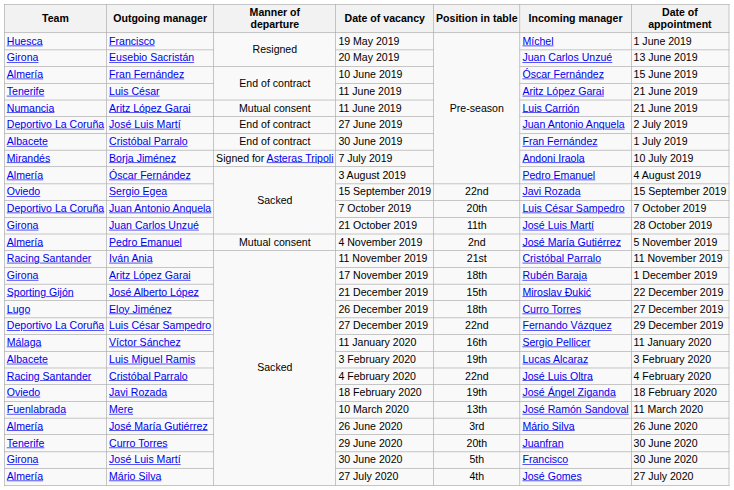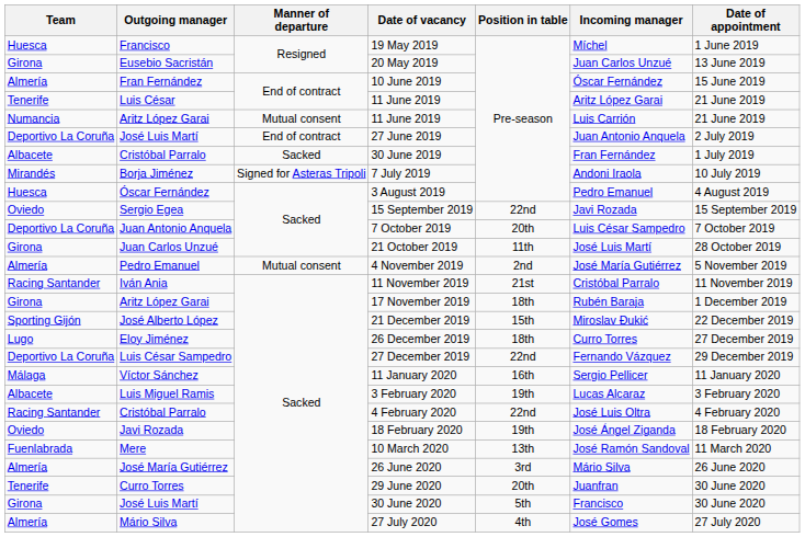 <table class="wikitable sortable">
 <tr>
 <th>Team</th>
 <th>Outgoing manager</th>
 <th>Manner of<br>departure</th>
 <th>Date of vacancy</th>
 <th>Position in table</th>
 <th>Incoming manager</th>
 <th>Date of<br>appointment</th>
 </tr>
 <tr>
 <td><a href='#'>Huesca</a></td>
 <td> <a href='#'>Francisco</a></td>
 <td align=center rowspan=2>Resigned</td>
 <td>19 May 2019</td>
 <td align=center rowspan=9>Pre-season</td>
 <td> <a href='#'>Míchel</a></td>
 <td>1 June 2019</td>
 </tr>
 <tr>
 <td><a href='#'>Girona</a></td>
 <td> <a href='#'>Eusebio Sacristán</a></td>
 <td>20 May 2019</td>
 <td> <a href='#'>Juan Carlos Unzué</a></td>
 <td>13 June 2019</td>
 </tr>
 <tr>
 <td><a href='#'>Almería</a></td>
 <td> <a href='#'>Fran Fernández</a></td>
 <td align=center rowspan=2>End of contract</td>
 <td>10 June 2019</td>
 <td> <a href='#'>Óscar Fernández</a></td>
 <td>15 June 2019</td>
 </tr>
 <tr>
 <td><a href='#'>Tenerife</a></td>
 <td> <a href='#'>Luis César</a></td>
 <td>11 June 2019</td>
 <td> <a href='#'>Aritz López Garai</a></td>
 <td>21 June 2019</td>
 </tr>
 <tr>
 <td><a href='#'>Numancia</a></td>
 <td> <a href='#'>Aritz López Garai</a></td>
 <td align=center>Mutual consent</td>
 <td>11 June 2019</td>
 <td> <a href='#'>Luis Carrión</a></td>
 <td>21 June 2019</td>
 </tr>
 <tr>
 <td><a href='#'>Deportivo La Coruña</a></td>
 <td> <a href='#'>José Luis Martí</a></td>
 <td align=center>End of contract</td>
 <td>27 June 2019</td>
 <td> <a href='#'>Juan Antonio Anquela</a></td>
 <td>2 July 2019</td>
 </tr>
 <tr>
 <td><a href='#'>Albacete</a></td>
 <td> <a href='#'>Cristóbal Parralo</a></td>
-<td align=center>End of contract</td>
+<td align=center>Sacked</td>
 <td>30 June 2019</td>
 <td> <a href='#'>Fran Fernández</a></td>
 <td>1 July 2019</td>
 </tr>
 <tr>
 <td><a href='#'>Mirandés</a></td>
 <td> <a href='#'>Borja Jiménez</a></td>
 <td align=center>Signed for <a href='#'>Asteras Tripoli</a></td>
 <td>7 July 2019</td>
 <td> <a href='#'>Andoni Iraola</a></td>
 <td>10 July 2019</td>
 </tr>
 <tr>
-<td><a href='#'>Almería</a></td>
+<td><a href='#'>Huesca</a></td>
 <td> <a href='#'>Óscar Fernández</a></td>
 <td align=center rowspan=4>Sacked</td>
 <td>3 August 2019</td>
 <td> <a href='#'>Pedro Emanuel</a></td>
 <td>4 August 2019</td>
 </tr>
 <tr>
 <td><a href='#'>Oviedo</a></td>
 <td> <a href='#'>Sergio Egea</a></td>
 <td>15 September 2019</td>
 <td align=center>22nd</td>
 <td> <a href='#'>Javi Rozada</a></td>
 <td>15 September 2019</td>
 </tr>
 <tr>
 <td><a href='#'>Deportivo La Coruña</a></td>
 <td> <a href='#'>Juan Antonio Anquela</a></td>
 <td>7 October 2019</td>
 <td align=center>20th</td>
 <td> <a href='#'>Luis César Sampedro</a></td>
 <td>7 October 2019</td>
 </tr>
 <tr>
 <td><a href='#'>Girona</a></td>
 <td> <a href='#'>Juan Carlos Unzué</a></td>
 <td>21 October 2019</td>
 <td align=center>11th</td>
 <td> <a href='#'>José Luis Martí</a></td>
 <td>28 October 2019</td>
 </tr>
 <tr>
 <td><a href='#'>Almería</a></td>
 <td> <a href='#'>Pedro Emanuel</a></td>
 <td align=center>Mutual consent</td>
 <td>4 November 2019</td>
 <td align=center>2nd</td>
 <td> <a href='#'>José María Gutiérrez</a></td>
 <td>5 November 2019</td>
 </tr>
 <tr>
 <td><a href='#'>Racing Santander</a></td>
 <td> <a href='#'>Iván Ania</a></td>
 <td align=center rowspan=14>Sacked</td>
 <td>11 November 2019</td>
 <td align=center>21st</td>
 <td> <a href='#'>Cristóbal Parralo</a></td>
 <td>11 November 2019</td>
 </tr>
 <tr>
 <td><a href='#'>Girona</a></td>
 <td> <a href='#'>Aritz López Garai</a></td>
 <td>17 November 2019</td>
 <td align=center>18th</td>
 <td> <a href='#'>Rubén Baraja</a></td>
 <td>1 December 2019</td>
 </tr>
 <tr>
 <td><a href='#'>Sporting Gijón</a></td>
 <td> <a href='#'>José Alberto López</a></td>
 <td>21 December 2019</td>
 <td align=center>15th</td>
 <td> <a href='#'>Miroslav Đukić</a></td>
 <td>22 December 2019</td>
 </tr>
 <tr>
 <td><a href='#'>Lugo</a></td>
 <td> <a href='#'>Eloy Jiménez</a></td>
 <td>26 December 2019</td>
 <td align=center>18th</td>
 <td> <a href='#'>Curro Torres</a></td>
 <td>27 December 2019</td>
 </tr>
 <tr>
 <td><a href='#'>Deportivo La Coruña</a></td>
 <td> <a href='#'>Luis César Sampedro</a></td>
 <td>27 December 2019</td>
 <td align=center>22nd</td>
 <td> <a href='#'>Fernando Vázquez</a></td>
 <td>29 December 2019</td>
 </tr>
 <tr>
 <td><a href='#'>Málaga</a></td>
 <td> <a href='#'>Víctor Sánchez</a></td>
 <td>11 January 2020</td>
 <td align=center>16th</td>
 <td> <a href='#'>Sergio Pellicer</a></td>
 <td>11 January 2020</td>
 </tr>
 <tr>
 <td><a href='#'>Albacete</a></td>
 <td> <a href='#'>Luis Miguel Ramis</a></td>
 <td>3 February 2020</td>
 <td align=center>19th</td>
 <td> <a href='#'>Lucas Alcaraz</a></td>
 <td>3 February 2020</td>
 </tr>
 <tr>
 <td><a href='#'>Racing Santander</a></td>
 <td> <a href='#'>Cristóbal Parralo</a></td>
 <td>4 February 2020</td>
 <td align=center>22nd</td>
 <td> <a href='#'>José Luis Oltra</a></td>
 <td>4 February 2020</td>
 </tr>
 <tr>
 <td><a href='#'>Oviedo</a></td>
 <td> <a href='#'>Javi Rozada</a></td>
 <td>18 February 2020</td>
 <td align=center>19th</td>
 <td> <a href='#'>José Ángel Ziganda</a></td>
 <td>18 February 2020</td>
 </tr>
 <tr>
 <td><a href='#'>Fuenlabrada</a></td>
 <td> <a href='#'>Mere</a></td>
 <td>10 March 2020</td>
 <td align=center>13th</td>
 <td> <a href='#'>José Ramón Sandoval</a></td>
 <td>11 March 2020</td>
 </tr>
 <tr>
 <td><a href='#'>Almería</a></td>
 <td> <a href='#'>José María Gutiérrez</a></td>
 <td>26 June 2020</td>
 <td align=center>3rd</td>
 <td> <a href='#'>Mário Silva</a></td>
 <td>26 June 2020</td>
 </tr>
 <tr>
 <td><a href='#'>Tenerife</a></td>
 <td> <a href='#'>Curro Torres</a></td>
 <td>29 June 2020</td>
 <td align=center>20th</td>
 <td> <a href='#'>Juanfran</a></td>
 <td>30 June 2020</td>
 </tr>
 <tr>
 <td><a href='#'>Girona</a></td>
 <td> <a href='#'>José Luis Martí</a></td>
 <td>30 June 2020</td>
 <td align=center>5th</td>
 <td> <a href='#'>Francisco</a></td>
 <td>30 June 2020</td>
 </tr>
 <tr>
 <td><a href='#'>Almería</a></td>
 <td> <a href='#'>Mário Silva</a></td>
 <td>27 July 2020</td>
 <td align=center>4th</td>
 <td> <a href='#'>José Gomes</a></td>
 <td>27 July 2020</td>
 </tr>
 </table>
